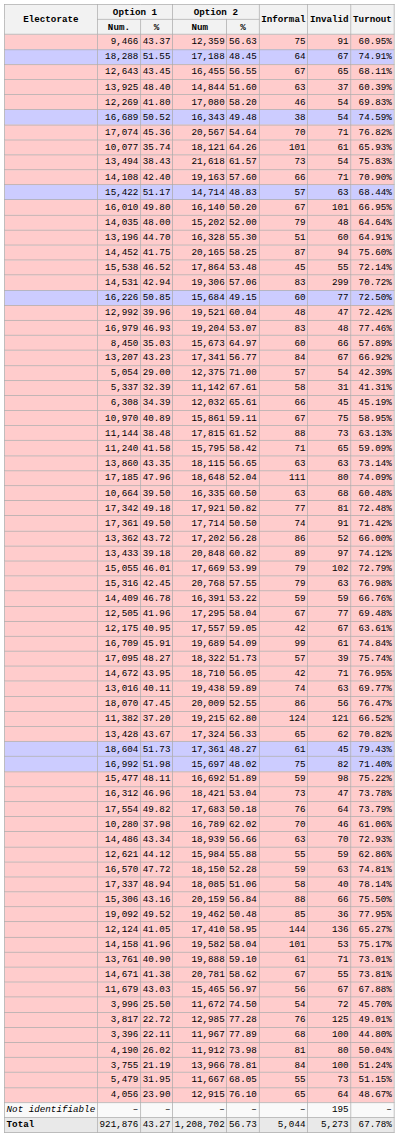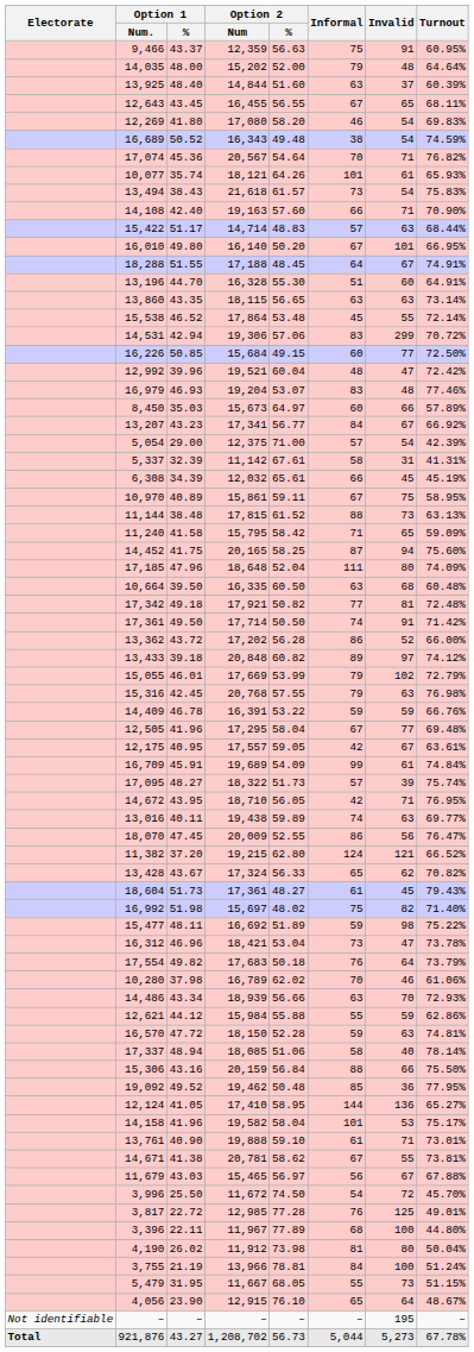 <table class="wikitable sortable mw-collapsible mw-collapsed" style="text-align:right;">
 <tr>
 <th rowspan="2">Electorate</th>
 <th colspan="2">Option 1 </th>
 <th colspan="2">Option 2 </th>
 <th rowspan="2">Informal</th>
 <th rowspan="2">Invalid</th>
 <th rowspan="2">Turnout</th>
 </tr>
 <tr>
 <th>Num.</th>
 <th>%</th>
 <th>Num</th>
 <th>%</th>
 </tr>
 <tr style="background:#fcc">
 <td style="text-align:left;"></td>
 <td>9,466</td>
 <td>43.37</td>
 <td>12,359</td>
 <td>56.63</td>
 <td>75</td>
 <td>91</td>
 <td>60.95%</td>
 </tr>
-<tr style="background:#ccf">
+<tr style="background:#fcc">
 <td style="text-align:left;"></td>
-<td>18,288</td>
-<td>51.55</td>
-<td>17,188</td>
-<td>48.45</td>
-<td>64</td>
-<td>67</td>
-<td>74.91%</td>
+<td>14,035</td>
+<td>48.00</td>
+<td>15,202</td>
+<td>52.00</td>
+<td>79</td>
+<td>48</td>
+<td>64.64%</td>
+</tr>
+<tr style="background:#fcc">
+<td style="text-align:left;"></td>
+<td>13,925</td>
+<td>48.40</td>
+<td>14,844</td>
+<td>51.60</td>
+<td>63</td>
+<td>37</td>
+<td>60.39%</td>
 </tr>
 <tr style="background:#fcc">
 <td style="text-align:left;"></td>
 <td>12,643</td>
 <td>43.45</td>
 <td>16,455</td>
 <td>56.55</td>
 <td>67</td>
 <td>65</td>
 <td>68.11%</td>
-</tr>
-<tr style="background:#fcc">
-<td style="text-align:left;"></td>
-<td>13,925</td>
-<td>48.40</td>
-<td>14,844</td>
-<td>51.60</td>
-<td>63</td>
-<td>37</td>
-<td>60.39%</td>
 </tr>
 <tr style="background:#fcc">
 <td style="text-align:left;"></td>
 <td>12,269</td>
 <td>41.80</td>
 <td>17,080</td>
 <td>58.20</td>
 <td>46</td>
 <td>54</td>
 <td>69.83%</td>
 </tr>
 <tr style="background:#ccf">
 <td style="text-align:left;"></td>
 <td>16,689</td>
 <td>50.52</td>
 <td>16,343</td>
 <td>49.48</td>
 <td>38</td>
 <td>54</td>
 <td>74.59%</td>
 </tr>
 <tr style="background:#fcc">
 <td style="text-align:left;"></td>
 <td>17,074</td>
 <td>45.36</td>
 <td>20,567</td>
 <td>54.64</td>
 <td>70</td>
 <td>71</td>
 <td>76.82%</td>
 </tr>
 <tr style="background:#fcc">
 <td style="text-align:left;"></td>
 <td>10,077</td>
 <td>35.74</td>
 <td>18,121</td>
 <td>64.26</td>
 <td>101</td>
 <td>61</td>
 <td>65.93%</td>
 </tr>
 <tr style="background:#fcc">
 <td style="text-align:left;"></td>
 <td>13,494</td>
 <td>38.43</td>
 <td>21,618</td>
 <td>61.57</td>
 <td>73</td>
 <td>54</td>
 <td>75.83%</td>
 </tr>
 <tr style="background:#fcc">
 <td style="text-align:left;"></td>
 <td>14,108</td>
 <td>42.40</td>
 <td>19,163</td>
 <td>57.60</td>
 <td>66</td>
 <td>71</td>
 <td>70.90%</td>
 </tr>
 <tr style="background:#ccf">
 <td style="text-align:left;"></td>
 <td>15,422</td>
 <td>51.17</td>
 <td>14,714</td>
 <td>48.83</td>
 <td>57</td>
 <td>63</td>
 <td>68.44%</td>
 </tr>
 <tr style="background:#fcc">
 <td style="text-align:left;"></td>
 <td>16,010</td>
 <td>49.80</td>
 <td>16,140</td>
 <td>50.20</td>
 <td>67</td>
 <td>101</td>
 <td>66.95%</td>
 </tr>
-<tr style="background:#fcc">
+<tr style="background:#ccf">
 <td style="text-align:left;"></td>
-<td>14,035</td>
-<td>48.00</td>
-<td>15,202</td>
-<td>52.00</td>
-<td>79</td>
-<td>48</td>
-<td>64.64%</td>
+<td>18,288</td>
+<td>51.55</td>
+<td>17,188</td>
+<td>48.45</td>
+<td>64</td>
+<td>67</td>
+<td>74.91%</td>
 </tr>
 <tr style="background:#fcc">
 <td style="text-align:left;"></td>
 <td>13,196</td>
 <td>44.70</td>
 <td>16,328</td>
 <td>55.30</td>
 <td>51</td>
 <td>60</td>
 <td>64.91%</td>
 </tr>
 <tr style="background:#fcc">
 <td style="text-align:left;"></td>
-<td>14,452</td>
-<td>41.75</td>
-<td>20,165</td>
-<td>58.25</td>
-<td>87</td>
-<td>94</td>
-<td>75.60%</td>
+<td>13,860</td>
+<td>43.35</td>
+<td>18,115</td>
+<td>56.65</td>
+<td>63</td>
+<td>63</td>
+<td>73.14%</td>
 </tr>
 <tr style="background:#fcc">
 <td style="text-align:left;"></td>
 <td>15,538</td>
 <td>46.52</td>
 <td>17,864</td>
 <td>53.48</td>
 <td>45</td>
 <td>55</td>
 <td>72.14%</td>
 </tr>
 <tr style="background:#fcc">
 <td style="text-align:left;"></td>
 <td>14,531</td>
 <td>42.94</td>
 <td>19,306</td>
 <td>57.06</td>
 <td>83</td>
 <td>299</td>
 <td>70.72%</td>
 </tr>
 <tr style="background:#ccf">
 <td style="text-align:left;"></td>
 <td>16,226</td>
 <td>50.85</td>
 <td>15,684</td>
 <td>49.15</td>
 <td>60</td>
 <td>77</td>
 <td>72.50%</td>
 </tr>
 <tr style="background:#fcc">
 <td style="text-align:left;"></td>
 <td>12,992</td>
 <td>39.96</td>
 <td>19,521</td>
 <td>60.04</td>
 <td>48</td>
 <td>47</td>
 <td>72.42%</td>
 </tr>
 <tr style="background:#fcc">
 <td style="text-align:left;"></td>
 <td>16,979</td>
 <td>46.93</td>
 <td>19,204</td>
 <td>53.07</td>
 <td>83</td>
 <td>48</td>
 <td>77.46%</td>
 </tr>
 <tr style="background:#fcc">
 <td style="text-align:left;"></td>
 <td>8,450</td>
 <td>35.03</td>
 <td>15,673</td>
 <td>64.97</td>
 <td>60</td>
 <td>66</td>
 <td>57.89%</td>
 </tr>
 <tr style="background:#fcc">
 <td style="text-align:left;"></td>
 <td>13,207</td>
 <td>43.23</td>
 <td>17,341</td>
 <td>56.77</td>
 <td>84</td>
 <td>67</td>
 <td>66.92%</td>
 </tr>
 <tr style="background:#fcc">
 <td style="text-align:left;"></td>
 <td>5,054</td>
 <td>29.00</td>
 <td>12,375</td>
 <td>71.00</td>
 <td>57</td>
 <td>54</td>
 <td>42.39%</td>
 </tr>
 <tr style="background:#fcc">
 <td style="text-align:left;"></td>
 <td>5,337</td>
 <td>32.39</td>
 <td>11,142</td>
 <td>67.61</td>
 <td>58</td>
 <td>31</td>
 <td>41.31%</td>
 </tr>
 <tr style="background:#fcc">
 <td style="text-align:left;"></td>
 <td>6,308</td>
 <td>34.39</td>
 <td>12,032</td>
 <td>65.61</td>
 <td>66</td>
 <td>45</td>
 <td>45.19%</td>
 </tr>
 <tr style="background:#fcc">
 <td style="text-align:left;"></td>
 <td>10,970</td>
 <td>40.89</td>
 <td>15,861</td>
 <td>59.11</td>
 <td>67</td>
 <td>75</td>
 <td>58.95%</td>
 </tr>
 <tr style="background:#fcc">
 <td style="text-align:left;"></td>
 <td>11,144</td>
 <td>38.48</td>
 <td>17,815</td>
 <td>61.52</td>
 <td>88</td>
 <td>73</td>
 <td>63.13%</td>
 </tr>
 <tr style="background:#fcc">
 <td style="text-align:left;"></td>
 <td>11,240</td>
 <td>41.58</td>
 <td>15,795</td>
 <td>58.42</td>
 <td>71</td>
 <td>65</td>
 <td>59.09%</td>
 </tr>
 <tr style="background:#fcc">
 <td style="text-align:left;"></td>
-<td>13,860</td>
-<td>43.35</td>
-<td>18,115</td>
-<td>56.65</td>
-<td>63</td>
-<td>63</td>
-<td>73.14%</td>
+<td>14,452</td>
+<td>41.75</td>
+<td>20,165</td>
+<td>58.25</td>
+<td>87</td>
+<td>94</td>
+<td>75.60%</td>
 </tr>
 <tr style="background:#fcc">
 <td style="text-align:left;"></td>
 <td>17,185</td>
 <td>47.96</td>
 <td>18,648</td>
 <td>52.04</td>
 <td>111</td>
 <td>80</td>
 <td>74.09%</td>
 </tr>
 <tr style="background:#fcc">
 <td style="text-align:left;"></td>
 <td>10,664</td>
 <td>39.50</td>
 <td>16,335</td>
 <td>60.50</td>
 <td>63</td>
 <td>68</td>
 <td>60.48%</td>
 </tr>
 <tr style="background:#fcc">
 <td style="text-align:left;"></td>
 <td>17,342</td>
 <td>49.18</td>
 <td>17,921</td>
 <td>50.82</td>
 <td>77</td>
 <td>81</td>
 <td>72.48%</td>
 </tr>
 <tr style="background:#fcc">
 <td style="text-align:left;"></td>
 <td>17,361</td>
 <td>49.50</td>
 <td>17,714</td>
 <td>50.50</td>
 <td>74</td>
 <td>91</td>
 <td>71.42%</td>
 </tr>
 <tr style="background:#fcc">
 <td style="text-align:left;"></td>
 <td>13,362</td>
 <td>43.72</td>
 <td>17,202</td>
 <td>56.28</td>
 <td>86</td>
 <td>52</td>
 <td>66.00%</td>
 </tr>
 <tr style="background:#fcc">
 <td style="text-align:left;"></td>
 <td>13,433</td>
 <td>39.18</td>
 <td>20,848</td>
 <td>60.82</td>
 <td>89</td>
 <td>97</td>
 <td>74.12%</td>
 </tr>
 <tr style="background:#fcc">
 <td style="text-align:left;"></td>
 <td>15,055</td>
 <td>46.01</td>
 <td>17,669</td>
 <td>53.99</td>
 <td>79</td>
 <td>102</td>
 <td>72.79%</td>
 </tr>
 <tr style="background:#fcc">
 <td style="text-align:left;"></td>
 <td>15,316</td>
 <td>42.45</td>
 <td>20,768</td>
 <td>57.55</td>
 <td>79</td>
 <td>63</td>
 <td>76.98%</td>
 </tr>
 <tr style="background:#fcc">
 <td style="text-align:left;"></td>
 <td>14,409</td>
 <td>46.78</td>
 <td>16,391</td>
 <td>53.22</td>
 <td>59</td>
 <td>59</td>
 <td>66.76%</td>
 </tr>
 <tr style="background:#fcc">
 <td style="text-align:left;"></td>
 <td>12,505</td>
 <td>41.96</td>
 <td>17,295</td>
 <td>58.04</td>
 <td>67</td>
 <td>77</td>
 <td>69.48%</td>
 </tr>
 <tr style="background:#fcc">
 <td style="text-align:left;"></td>
 <td>12,175</td>
 <td>40.95</td>
 <td>17,557</td>
 <td>59.05</td>
 <td>42</td>
 <td>67</td>
 <td>63.61%</td>
 </tr>
 <tr style="background:#fcc">
 <td style="text-align:left;"></td>
 <td>16,709</td>
 <td>45.91</td>
 <td>19,689</td>
 <td>54.09</td>
 <td>99</td>
 <td>61</td>
 <td>74.84%</td>
 </tr>
 <tr style="background:#fcc">
 <td style="text-align:left;"></td>
 <td>17,095</td>
 <td>48.27</td>
 <td>18,322</td>
 <td>51.73</td>
 <td>57</td>
 <td>39</td>
 <td>75.74%</td>
 </tr>
 <tr style="background:#fcc">
 <td style="text-align:left;"></td>
 <td>14,672</td>
 <td>43.95</td>
 <td>18,710</td>
 <td>56.05</td>
 <td>42</td>
 <td>71</td>
 <td>76.95%</td>
 </tr>
 <tr style="background:#fcc">
 <td style="text-align:left;"></td>
 <td>13,016</td>
 <td>40.11</td>
 <td>19,438</td>
 <td>59.89</td>
 <td>74</td>
 <td>63</td>
 <td>69.77%</td>
 </tr>
 <tr style="background:#fcc">
 <td style="text-align:left;"></td>
 <td>18,070</td>
 <td>47.45</td>
 <td>20,009</td>
 <td>52.55</td>
 <td>86</td>
 <td>56</td>
 <td>76.47%</td>
 </tr>
 <tr style="background:#fcc">
 <td style="text-align:left;"></td>
 <td>11,382</td>
 <td>37.20</td>
 <td>19,215</td>
 <td>62.80</td>
 <td>124</td>
 <td>121</td>
 <td>66.52%</td>
 </tr>
 <tr style="background:#fcc">
 <td style="text-align:left;"></td>
 <td>13,428</td>
 <td>43.67</td>
 <td>17,324</td>
 <td>56.33</td>
 <td>65</td>
 <td>62</td>
 <td>70.82%</td>
 </tr>
 <tr style="background:#ccf">
 <td style="text-align:left;"></td>
 <td>18,604</td>
 <td>51.73</td>
 <td>17,361</td>
 <td>48.27</td>
 <td>61</td>
 <td>45</td>
 <td>79.43%</td>
 </tr>
 <tr style="background:#ccf">
 <td style="text-align:left;"></td>
 <td>16,992</td>
 <td>51.98</td>
 <td>15,697</td>
 <td>48.02</td>
 <td>75</td>
 <td>82</td>
 <td>71.40%</td>
 </tr>
 <tr style="background:#fcc">
 <td style="text-align:left;"></td>
 <td>15,477</td>
 <td>48.11</td>
 <td>16,692</td>
 <td>51.89</td>
 <td>59</td>
 <td>98</td>
 <td>75.22%</td>
 </tr>
 <tr style="background:#fcc">
 <td style="text-align:left;"></td>
 <td>16,312</td>
 <td>46.96</td>
 <td>18,421</td>
 <td>53.04</td>
 <td>73</td>
 <td>47</td>
 <td>73.78%</td>
 </tr>
 <tr style="background:#fcc">
 <td style="text-align:left;"></td>
 <td>17,554</td>
 <td>49.82</td>
 <td>17,683</td>
 <td>50.18</td>
 <td>76</td>
 <td>64</td>
 <td>73.79%</td>
 </tr>
 <tr style="background:#fcc">
 <td style="text-align:left;"></td>
 <td>10,280</td>
 <td>37.98</td>
 <td>16,789</td>
 <td>62.02</td>
 <td>70</td>
 <td>46</td>
 <td>61.06%</td>
 </tr>
 <tr style="background:#fcc">
 <td style="text-align:left;"></td>
 <td>14,486</td>
 <td>43.34</td>
 <td>18,939</td>
 <td>56.66</td>
 <td>63</td>
 <td>70</td>
 <td>72.93%</td>
 </tr>
 <tr style="background:#fcc">
 <td style="text-align:left;"></td>
 <td>12,621</td>
 <td>44.12</td>
 <td>15,984</td>
 <td>55.88</td>
 <td>55</td>
 <td>59</td>
 <td>62.86%</td>
 </tr>
 <tr style="background:#fcc">
 <td style="text-align:left;"></td>
 <td>16,570</td>
 <td>47.72</td>
 <td>18,150</td>
 <td>52.28</td>
 <td>59</td>
 <td>63</td>
 <td>74.81%</td>
 </tr>
 <tr style="background:#fcc">
 <td style="text-align:left;"></td>
 <td>17,337</td>
 <td>48.94</td>
 <td>18,085</td>
 <td>51.06</td>
 <td>58</td>
 <td>40</td>
 <td>78.14%</td>
 </tr>
 <tr style="background:#fcc">
 <td style="text-align:left;"></td>
 <td>15,306</td>
 <td>43.16</td>
 <td>20,159</td>
 <td>56.84</td>
 <td>88</td>
 <td>66</td>
 <td>75.50%</td>
 </tr>
 <tr style="background:#fcc">
 <td style="text-align:left;"></td>
 <td>19,092</td>
 <td>49.52</td>
 <td>19,462</td>
 <td>50.48</td>
 <td>85</td>
 <td>36</td>
 <td>77.95%</td>
 </tr>
 <tr style="background:#fcc">
 <td style="text-align:left;"></td>
 <td>12,124</td>
 <td>41.05</td>
 <td>17,410</td>
 <td>58.95</td>
 <td>144</td>
 <td>136</td>
 <td>65.27%</td>
 </tr>
 <tr style="background:#fcc">
 <td style="text-align:left;"></td>
 <td>14,158</td>
 <td>41.96</td>
 <td>19,582</td>
 <td>58.04</td>
 <td>101</td>
 <td>53</td>
 <td>75.17%</td>
 </tr>
 <tr style="background:#fcc">
 <td style="text-align:left;"></td>
 <td>13,761</td>
 <td>40.90</td>
 <td>19,888</td>
 <td>59.10</td>
 <td>61</td>
 <td>71</td>
 <td>73.01%</td>
 </tr>
 <tr style="background:#fcc">
 <td style="text-align:left;"></td>
 <td>14,671</td>
 <td>41.38</td>
 <td>20,781</td>
 <td>58.62</td>
 <td>67</td>
 <td>55</td>
 <td>73.81%</td>
 </tr>
 <tr style="background:#fcc">
 <td style="text-align:left;"></td>
 <td>11,679</td>
 <td>43.03</td>
 <td>15,465</td>
 <td>56.97</td>
 <td>56</td>
 <td>67</td>
 <td>67.88%</td>
 </tr>
 <tr style="background:#fcc">
 <td style="text-align:left;"></td>
 <td>3,996</td>
 <td>25.50</td>
 <td>11,672</td>
 <td>74.50</td>
 <td>54</td>
 <td>72</td>
 <td>45.70%</td>
 </tr>
 <tr style="background:#fcc">
 <td style="text-align:left;"></td>
 <td>3,817</td>
 <td>22.72</td>
 <td>12,985</td>
 <td>77.28</td>
 <td>76</td>
 <td>125</td>
 <td>49.01%</td>
 </tr>
 <tr style="background:#fcc">
 <td style="text-align:left;"></td>
 <td>3,396</td>
 <td>22.11</td>
 <td>11,967</td>
 <td>77.89</td>
 <td>68</td>
 <td>100</td>
 <td>44.80%</td>
 </tr>
 <tr style="background:#fcc">
 <td style="text-align:left;"></td>
 <td>4,190</td>
 <td>26.02</td>
 <td>11,912</td>
 <td>73.98</td>
 <td>81</td>
 <td>80</td>
 <td>50.04%</td>
 </tr>
 <tr style="background:#fcc">
 <td style="text-align:left;"></td>
 <td>3,755</td>
 <td>21.19</td>
 <td>13,966</td>
 <td>78.81</td>
 <td>84</td>
 <td>100</td>
 <td>51.24%</td>
 </tr>
 <tr style="background:#fcc">
 <td style="text-align:left;"></td>
 <td>5,479</td>
 <td>31.95</td>
 <td>11,667</td>
 <td>68.05</td>
 <td>55</td>
 <td>73</td>
 <td>51.15%</td>
 </tr>
 <tr style="background:#fcc">
 <td style="text-align:left;"></td>
 <td>4,056</td>
 <td>23.90</td>
 <td>12,915</td>
 <td>76.10</td>
 <td>65</td>
 <td>64</td>
 <td>48.67%</td>
 </tr>
 <tr>
 <td style="text-align:left;"><em>Not identifiable</em></td>
 <td>–</td>
 <td>–</td>
 <td>–</td>
 <td>–</td>
 <td>–</td>
 <td>195</td>
 <td>–</td>
 </tr>
 <tr bgcolor="#e9e9e9" class=sortbottom>
 <td style="text-align:left;"><strong>Total</strong></td>
 <td>921,876</td>
 <td>43.27</td>
 <td>1,208,702</td>
 <td>56.73</td>
 <td>5,044</td>
 <td>5,273</td>
 <td>67.78%</td>
 </tr>
 </table>
